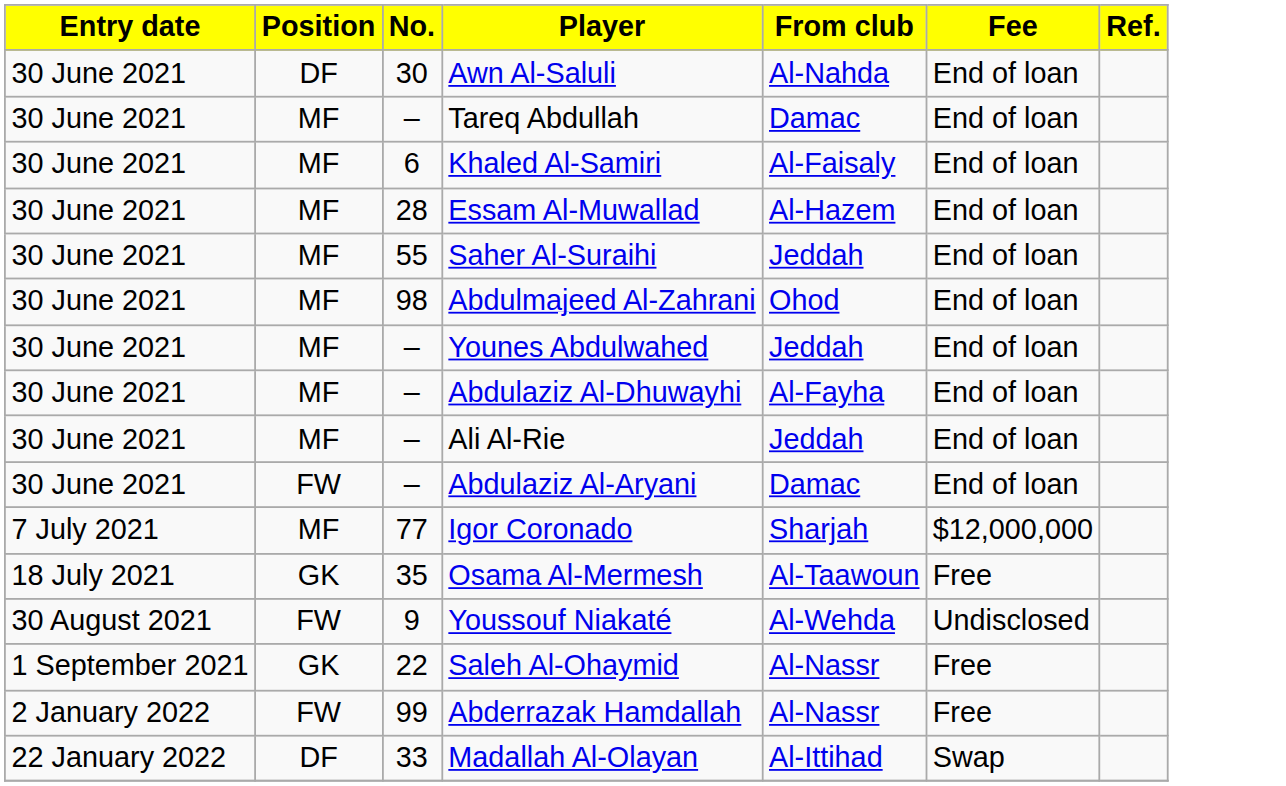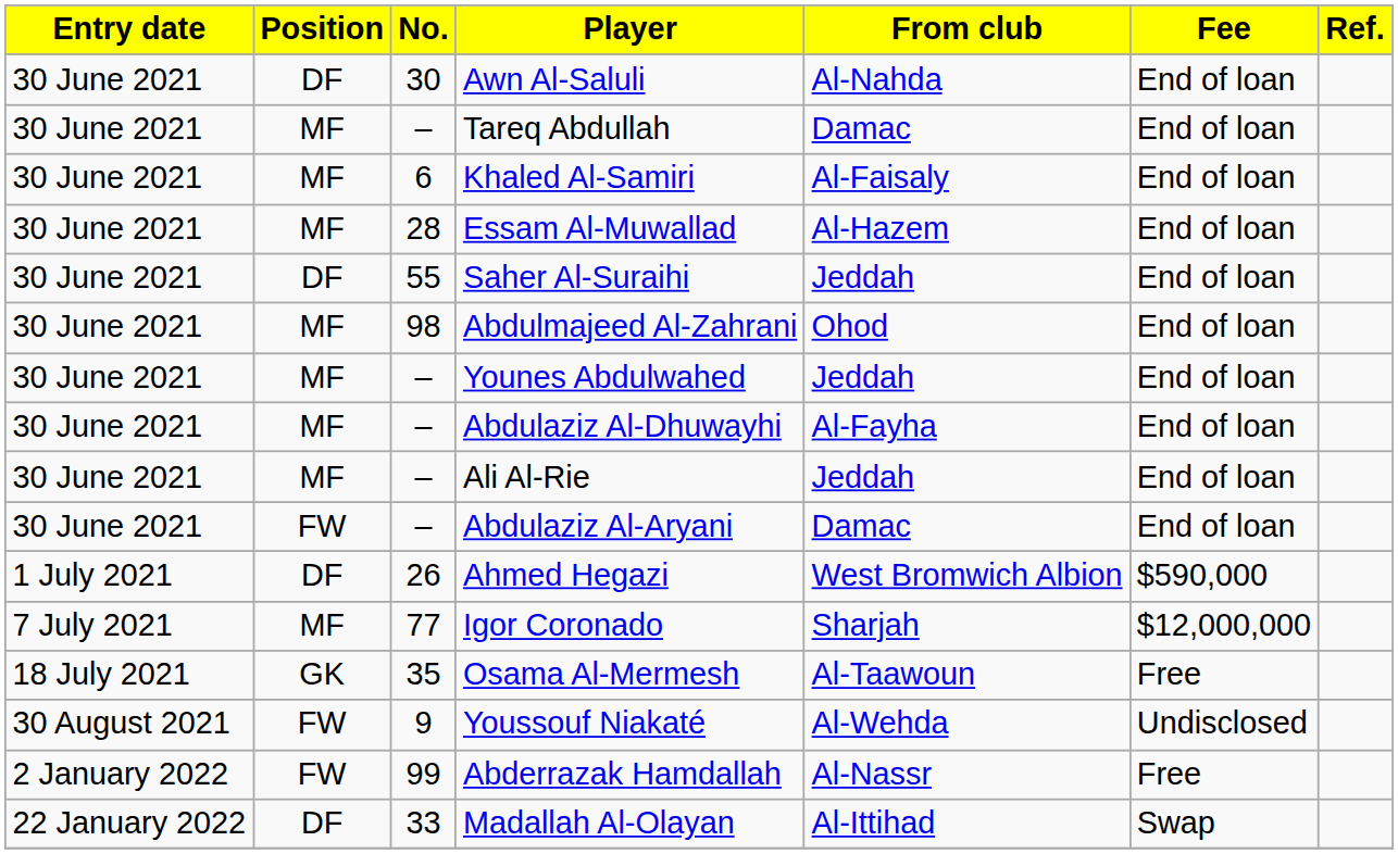 <table class="wikitable sortable">
 <tr>
 <th style="background:yellow; color:black;"><strong>Entry date</strong></th>
 <th style="background:yellow; color:black;"><strong>Position</strong></th>
 <th style="background:yellow; color:black;"><strong>No.</strong></th>
 <th style="background:yellow; color:black;"><strong>Player</strong></th>
 <th style="background:yellow; color:black;"><strong>From club</strong></th>
 <th style="background:yellow; color:black;"><strong>Fee</strong></th>
 <th style="background:yellow; color:black;"><strong>Ref.</strong></th>
 </tr>
 <tr>
 <td>30 June 2021</td>
 <td style="text-align:center;">DF</td>
 <td style="text-align:center;">30</td>
 <td style="text-align:left;"> <a href='#'>Awn Al-Saluli</a></td>
 <td style="text-align:left;"> <a href='#'>Al-Nahda</a></td>
 <td>End of loan</td>
 <td></td>
 </tr>
 <tr>
 <td>30 June 2021</td>
 <td style="text-align:center;">MF</td>
 <td style="text-align:center;">–</td>
 <td style="text-align:left;"> Tareq Abdullah</td>
 <td style="text-align:left;"> <a href='#'>Damac</a></td>
 <td>End of loan</td>
 <td></td>
 </tr>
 <tr>
 <td>30 June 2021</td>
 <td style="text-align:center;">MF</td>
 <td style="text-align:center;">6</td>
 <td style="text-align:left;"> <a href='#'>Khaled Al-Samiri</a></td>
 <td style="text-align:left;"> <a href='#'>Al-Faisaly</a></td>
 <td>End of loan</td>
 <td></td>
 </tr>
 <tr>
 <td>30 June 2021</td>
 <td style="text-align:center;">MF</td>
 <td style="text-align:center;">28</td>
 <td style="text-align:left;"> <a href='#'>Essam Al-Muwallad</a></td>
 <td style="text-align:left;"> <a href='#'>Al-Hazem</a></td>
 <td>End of loan</td>
 <td></td>
 </tr>
 <tr>
 <td>30 June 2021</td>
-<td style="text-align:center;">MF</td>
+<td style="text-align:center;">DF</td>
 <td style="text-align:center;">55</td>
 <td style="text-align:left;"> <a href='#'>Saher Al-Suraihi</a></td>
 <td style="text-align:left;"> <a href='#'>Jeddah</a></td>
 <td>End of loan</td>
 <td></td>
 </tr>
 <tr>
 <td>30 June 2021</td>
 <td style="text-align:center;">MF</td>
 <td style="text-align:center;">98</td>
 <td style="text-align:left;"> <a href='#'>Abdulmajeed Al-Zahrani</a></td>
 <td style="text-align:left;"> <a href='#'>Ohod</a></td>
 <td>End of loan</td>
 <td></td>
 </tr>
 <tr>
 <td>30 June 2021</td>
 <td style="text-align:center;">MF</td>
 <td style="text-align:center;">–</td>
 <td style="text-align:left;"> <a href='#'>Younes Abdulwahed</a></td>
 <td style="text-align:left;"> <a href='#'>Jeddah</a></td>
 <td>End of loan</td>
 <td></td>
 </tr>
 <tr>
 <td>30 June 2021</td>
 <td style="text-align:center;">MF</td>
 <td style="text-align:center;">–</td>
 <td style="text-align:left;"> <a href='#'>Abdulaziz Al-Dhuwayhi</a></td>
 <td style="text-align:left;"> <a href='#'>Al-Fayha</a></td>
 <td>End of loan</td>
 <td></td>
 </tr>
 <tr>
 <td>30 June 2021</td>
 <td style="text-align:center;">MF</td>
 <td style="text-align:center;">–</td>
 <td style="text-align:left;"> Ali Al-Rie</td>
 <td style="text-align:left;"> <a href='#'>Jeddah</a></td>
 <td>End of loan</td>
 <td></td>
 </tr>
 <tr>
 <td>30 June 2021</td>
 <td style="text-align:center;">FW</td>
 <td style="text-align:center;">–</td>
 <td style="text-align:left;"> <a href='#'>Abdulaziz Al-Aryani</a></td>
 <td style="text-align:left;"> <a href='#'>Damac</a></td>
 <td>End of loan</td>
 <td></td>
 </tr>
 <tr>
+<td>1 July 2021</td>
+<td style="text-align:center;">DF</td>
+<td style="text-align:center;">26</td>
+<td style="text-align:left;"> <a href='#'>Ahmed Hegazi</a></td>
+<td style="text-align:left;"> <a href='#'>West Bromwich Albion</a></td>
+<td>$590,000</td>
+<td></td>
+</tr>
+<tr>
 <td>7 July 2021</td>
 <td style="text-align:center;">MF</td>
 <td style="text-align:center;">77</td>
 <td style="text-align:left;"> <a href='#'>Igor Coronado</a></td>
 <td style="text-align:left;"> <a href='#'>Sharjah</a></td>
 <td>$12,000,000</td>
 <td></td>
 </tr>
 <tr>
 <td>18 July 2021</td>
 <td style="text-align:center;">GK</td>
 <td style="text-align:center;">35</td>
 <td style="text-align:left;"> <a href='#'>Osama Al-Mermesh</a></td>
 <td style="text-align:left;"> <a href='#'>Al-Taawoun</a></td>
 <td>Free</td>
 <td></td>
 </tr>
 <tr>
 <td>30 August 2021</td>
 <td style="text-align:center;">FW</td>
 <td style="text-align:center;">9</td>
 <td style="text-align:left;"> <a href='#'>Youssouf Niakaté</a></td>
 <td style="text-align:left;"> <a href='#'>Al-Wehda</a></td>
 <td>Undisclosed</td>
 <td></td>
 </tr>
 <tr>
-<td>1 September 2021</td>
-<td style="text-align:center;">GK</td>
-<td style="text-align:center;">22</td>
-<td style="text-align:left;"> <a href='#'>Saleh Al-Ohaymid</a></td>
-<td style="text-align:left;"> <a href='#'>Al-Nassr</a></td>
-<td>Free</td>
-<td></td>
-</tr>
-<tr>
 <td>2 January 2022</td>
 <td style="text-align:center;">FW</td>
 <td style="text-align:center;">99</td>
 <td style="text-align:left;"> <a href='#'>Abderrazak Hamdallah</a></td>
 <td style="text-align:left;"> <a href='#'>Al-Nassr</a></td>
 <td>Free</td>
 <td></td>
 </tr>
 <tr>
 <td>22 January 2022</td>
 <td style="text-align:center;">DF</td>
 <td style="text-align:center;">33</td>
 <td style="text-align:left;"> <a href='#'>Madallah Al-Olayan</a></td>
 <td style="text-align:left;"> <a href='#'>Al-Ittihad</a></td>
 <td>Swap</td>
 <td></td>
 </tr>
 <tr>
 </tr>
 </table>
